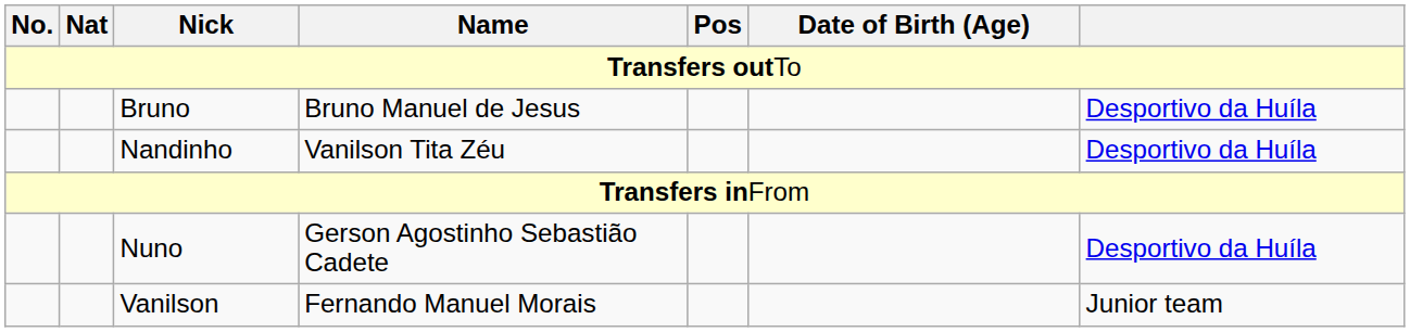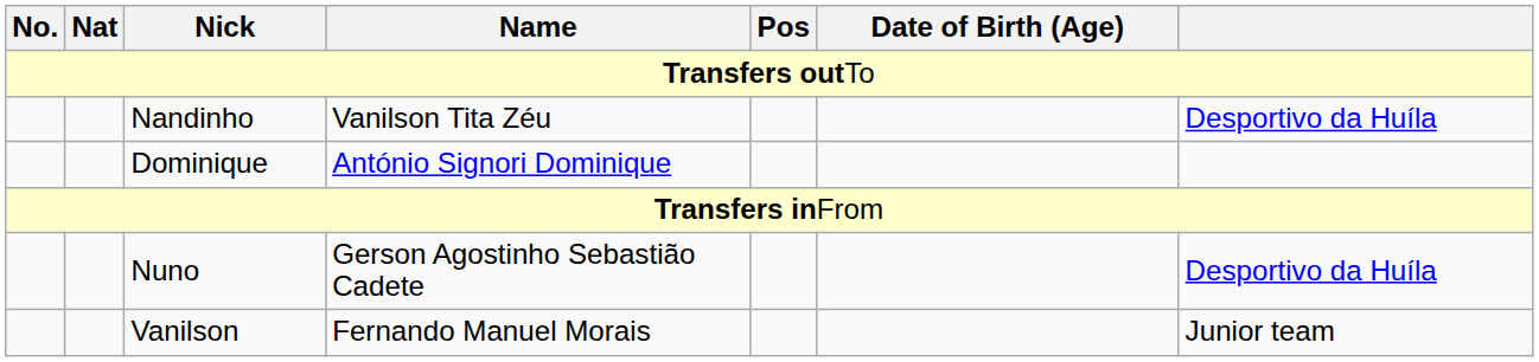 <table class="wikitable ve-ce-branchNode ve-ce-tableNode">
 <tr>
 <th>No.</th>
 <th>Nat</th>
 <th width=105px>Nick</th>
 <th width=230px>Name</th>
 <th>Pos</th>
 <th width=195px>Date of Birth (Age)</th>
 <th width=190px></th>
 </tr>
 <tr bgcolor=#ffffcc>
 <td align=center colspan=7><strong>Transfers out</strong>To</td>
 </tr>
 <tr>
 <td></td>
 <td></td>
-<td>Bruno</td>
-<td>Bruno Manuel de Jesus</td>
+<td>Nandinho</td>
+<td>Vanilson Tita Zéu</td>
 <td></td>
 <td></td>
 <td><a href='#'>Desportivo da Huíla</a></td>
 </tr>
 <tr>
 <td></td>
 <td></td>
-<td>Nandinho</td>
-<td>Vanilson Tita Zéu</td>
+<td>Dominique</td>
+<td><a href='#'>António Signori Dominique</a></td>
 <td></td>
 <td></td>
-<td><a href='#'>Desportivo da Huíla</a></td>
+<td></td>
 </tr>
 <tr bgcolor=#ffffcc>
 <td align=center colspan=7><strong>Transfers in</strong>From</td>
 </tr>
 <tr>
 <td></td>
 <td></td>
 <td>Nuno</td>
 <td>Gerson Agostinho Sebastião Cadete</td>
 <td></td>
 <td></td>
 <td><a href='#'>Desportivo da Huíla</a></td>
 </tr>
 <tr>
 <td></td>
 <td></td>
 <td>Vanilson</td>
 <td>Fernando Manuel Morais</td>
 <td></td>
 <td></td>
 <td>Junior team</td>
 </tr>
 </table>
